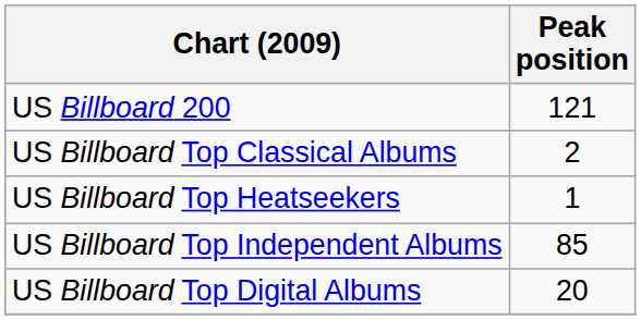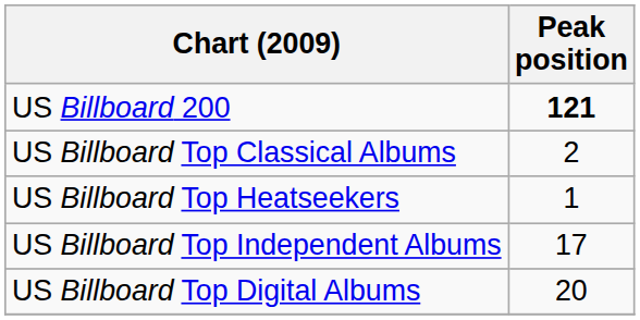 <table class="wikitable sortable">
 <tr>
 <th>Chart (2009)</th>
 <th>Peak<br>position</th>
 </tr>
 <tr>
 <td>US <a href='#'><em>Billboard</em> 200</a></td>
-<td style="text-align:center;">121</td>
+<td style="text-align:center;"><strong>121</strong></td>
 </tr>
 <tr>
 <td>US <em>Billboard</em> <a href='#'>Top Classical Albums</a></td>
 <td style="text-align:center;">2</td>
 </tr>
 <tr>
 <td>US <em>Billboard</em> <a href='#'>Top Heatseekers</a></td>
 <td style="text-align:center;">1</td>
 </tr>
 <tr>
 <td>US <em>Billboard</em> <a href='#'>Top Independent Albums</a></td>
-<td style="text-align:center;">85</td>
+<td style="text-align:center;">17</td>
 </tr>
 <tr>
 <td>US <em>Billboard</em> <a href='#'>Top Digital Albums</a></td>
 <td style="text-align:center;">20</td>
 </tr>
 <tr>
 </tr>
 </table>
